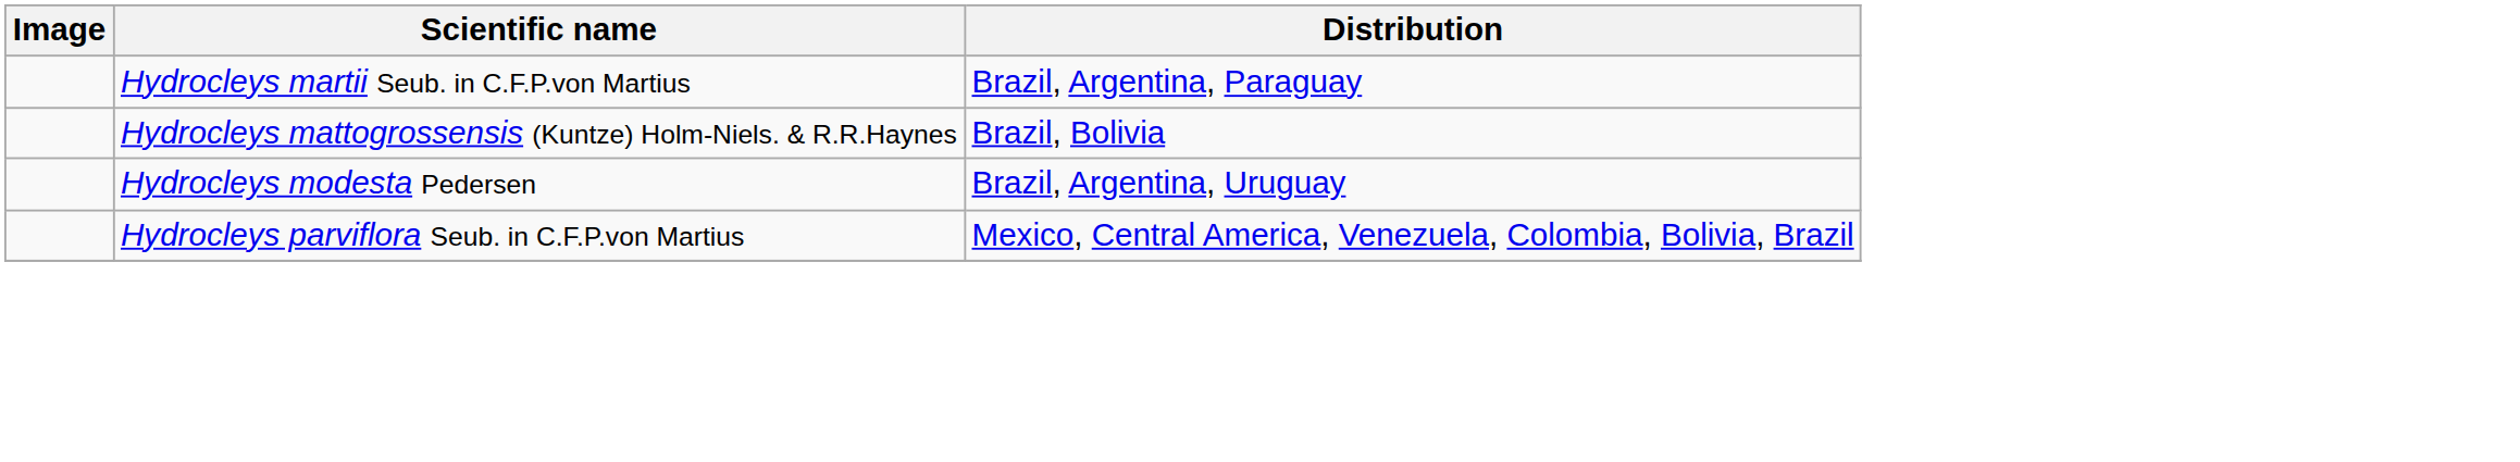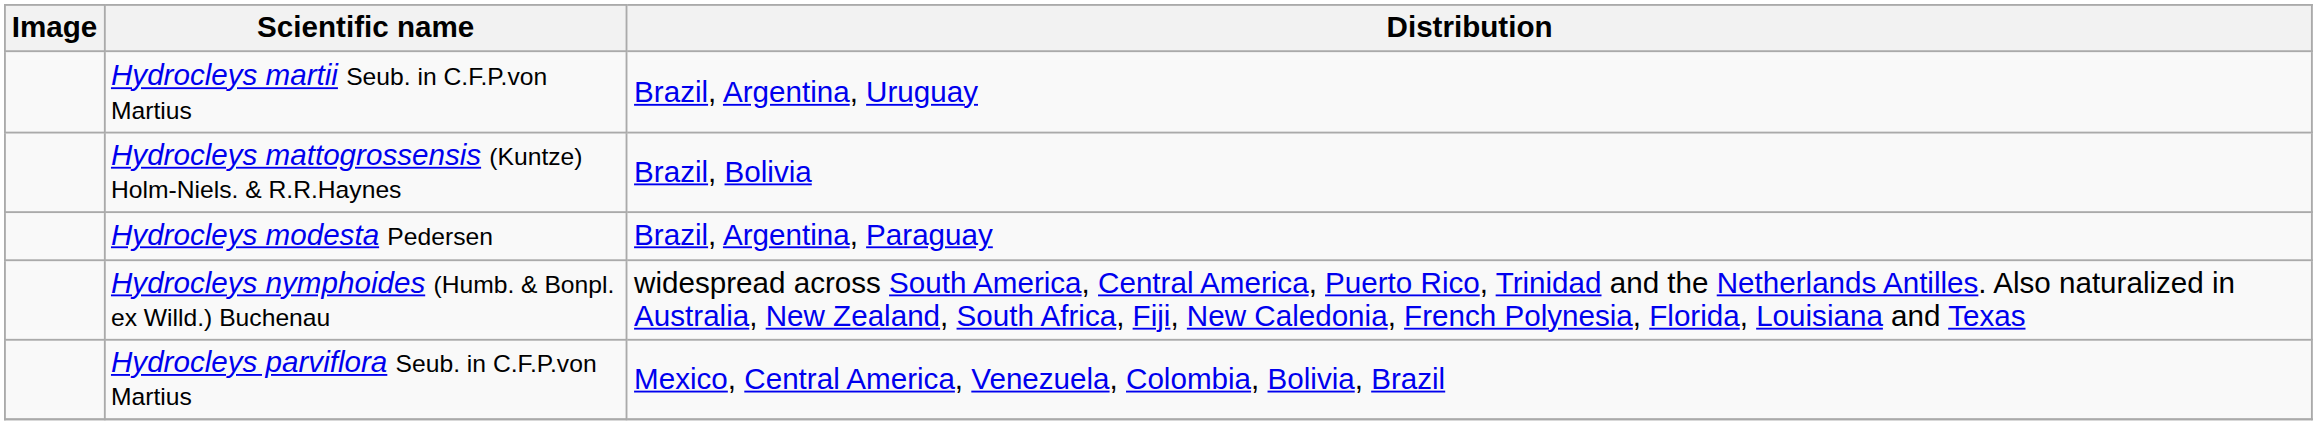 <table class="wikitable">
 <tr>
 <th>Image</th>
 <th>Scientific name</th>
 <th>Distribution</th>
 </tr>
 <tr>
 <td></td>
 <td><em><a href='#'>Hydrocleys martii</a></em> <small>Seub. in C.F.P.von Martius</small></td>
-<td><a href='#'>Brazil</a>, <a href='#'>Argentina</a>, <a href='#'>Paraguay</a></td>
+<td><a href='#'>Brazil</a>, <a href='#'>Argentina</a>, <a href='#'>Uruguay</a></td>
 </tr>
 <tr>
 <td></td>
 <td><em><a href='#'>Hydrocleys mattogrossensis</a></em> <small>(Kuntze) Holm-Niels. & R.R.Haynes</small></td>
 <td><a href='#'>Brazil</a>, <a href='#'>Bolivia</a></td>
 </tr>
 <tr>
 <td></td>
 <td><em><a href='#'>Hydrocleys modesta</a></em> <small>Pedersen</small></td>
-<td><a href='#'>Brazil</a>, <a href='#'>Argentina</a>, <a href='#'>Uruguay</a></td>
+<td><a href='#'>Brazil</a>, <a href='#'>Argentina</a>, <a href='#'>Paraguay</a></td>
+</tr>
+<tr>
+<td></td>
+<td><em><a href='#'>Hydrocleys nymphoides</a></em> <small>(Humb. & Bonpl. ex Willd.) Buchenau</small></td>
+<td>widespread across <a href='#'>South America</a>, <a href='#'>Central America</a>, <a href='#'>Puerto Rico</a>, <a href='#'>Trinidad</a> and the <a href='#'>Netherlands Antilles</a>. Also naturalized in <a href='#'>Australia</a>, <a href='#'>New Zealand</a>, <a href='#'>South Africa</a>, <a href='#'>Fiji</a>, <a href='#'>New Caledonia</a>, <a href='#'>French Polynesia</a>, <a href='#'>Florida</a>, <a href='#'>Louisiana</a> and <a href='#'>Texas</a></td>
 </tr>
 <tr>
 <td></td>
 <td><em><a href='#'>Hydrocleys parviflora</a></em> <small>Seub. in C.F.P.von Martius</small></td>
 <td><a href='#'>Mexico</a>, <a href='#'>Central America</a>, <a href='#'>Venezuela</a>, <a href='#'>Colombia</a>, <a href='#'>Bolivia</a>, <a href='#'>Brazil</a></td>
 </tr>
 <tr>
 </tr>
 </table>
